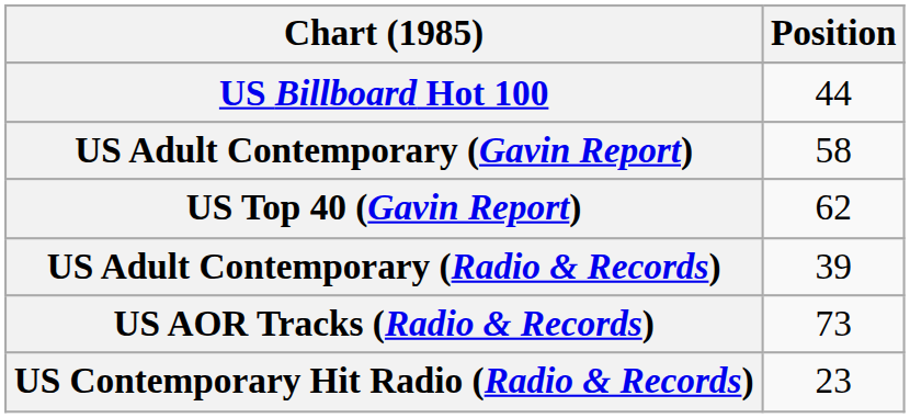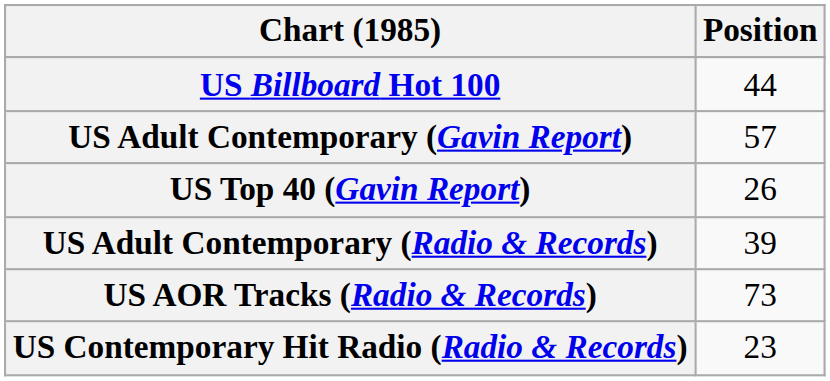 <table class="wikitable sortable plainrowheaders" style="text-align:center">
 <tr>
 <th scope="col">Chart (1985)</th>
 <th scope="col">Position</th>
 </tr>
 <tr>
 </tr>
 <tr>
 <th scope="row"><a href='#'>US <em>Billboard</em> Hot 100</a></th>
 <td>44</td>
 </tr>
 <tr>
 <th scope="row">US Adult Contemporary (<em><a href='#'>Gavin Report</a></em>)</th>
-<td>58</td>
+<td>57</td>
 </tr>
 <tr>
 <th scope="row">US Top 40 (<em><a href='#'>Gavin Report</a></em>)</th>
-<td>62</td>
+<td>26</td>
 </tr>
 <tr>
 <th scope="row">US Adult Contemporary (<em><a href='#'>Radio & Records</a></em>)</th>
 <td>39</td>
 </tr>
 <tr>
 <th scope="row">US AOR Tracks (<em><a href='#'>Radio & Records</a></em>)</th>
 <td>73</td>
 </tr>
 <tr>
 <th scope="row">US Contemporary Hit Radio (<em><a href='#'>Radio & Records</a></em>)</th>
 <td>23</td>
 </tr>
 </table>
